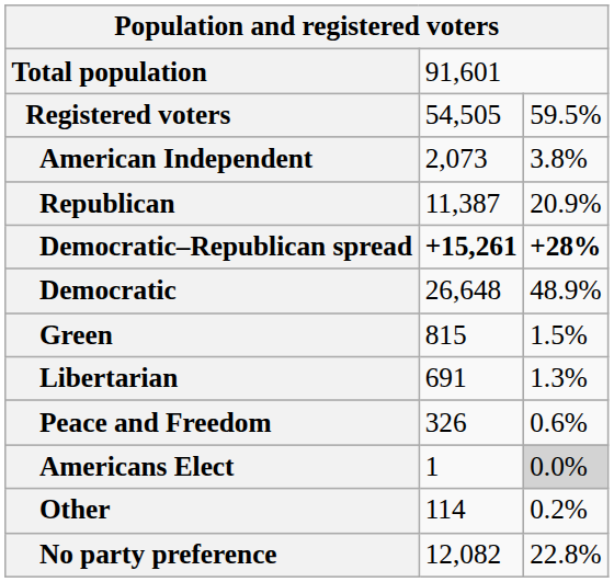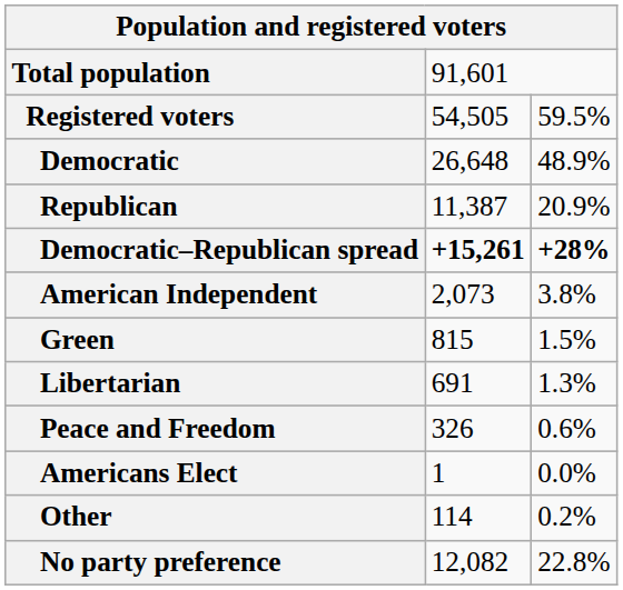 <table class="wikitable collapsible collapsed">
 <tr>
 <th colspan="3">Population and registered voters</th>
 </tr>
 <tr>
 <th scope="row" style="text-align: left;">Total population</th>
 <td colspan="2">91,601</td>
 </tr>
 <tr>
 <th scope="row" style="text-align: left;">  Registered voters</th>
 <td>54,505</td>
 <td>59.5%</td>
 </tr>
 <tr>
-<th scope="row" style="text-align: left;">    American Independent</th>
-<td>2,073</td>
-<td>3.8%</td>
+<th scope="row" style="text-align: left;">    Democratic</th>
+<td>26,648</td>
+<td>48.9%</td>
 </tr>
 <tr>
 <th scope="row" style="text-align: left;">    Republican</th>
 <td>11,387</td>
 <td>20.9%</td>
 </tr>
 <tr>
 <th scope="row" style="text-align: left;">    Democratic–Republican spread</th>
 <td><span><strong>+15,261</strong></span></td>
 <td><span><strong>+28%</strong></span></td>
 </tr>
 <tr>
-<th scope="row" style="text-align: left;">    Democratic</th>
-<td>26,648</td>
-<td>48.9%</td>
+<th scope="row" style="text-align: left;">    American Independent</th>
+<td>2,073</td>
+<td>3.8%</td>
 </tr>
 <tr>
 <th scope="row" style="text-align: left;">    Green</th>
 <td>815</td>
 <td>1.5%</td>
 </tr>
 <tr>
 <th scope="row" style="text-align: left;">    Libertarian</th>
 <td>691</td>
 <td>1.3%</td>
 </tr>
 <tr>
 <th scope="row" style="text-align: left;">    Peace and Freedom</th>
 <td>326</td>
 <td>0.6%</td>
 </tr>
 <tr>
 <th scope="row" style="text-align: left;">    Americans Elect</th>
 <td>1</td>
-<td style="background: lightgrey;">0.0%</td>
+<td>0.0%</td>
 </tr>
 <tr>
 <th scope="row" style="text-align: left;">    Other</th>
 <td>114</td>
 <td>0.2%</td>
 </tr>
 <tr>
 <th scope="row" style="text-align: left;">    No party preference</th>
 <td>12,082</td>
 <td>22.8%</td>
 </tr>
 </table>
